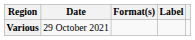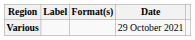 <table class="wikitable plainrowheaders">
 <tr>
 <th scope="col">Region</th>
+<th scope="col">Label</th>
+<th scope="col">Format(s)</th>
 <th scope="col">Date</th>
-<th scope="col">Format(s)</th>
-<th scope="col">Label</th>
 <th scope="col"></th>
 </tr>
 <tr>
 <th scope="row">Various</th>
-<td>29 October 2021</td>
 <td></td>
 <td></td>
+<td>29 October 2021</td>
 <td></td>
 </tr>
 </table>
